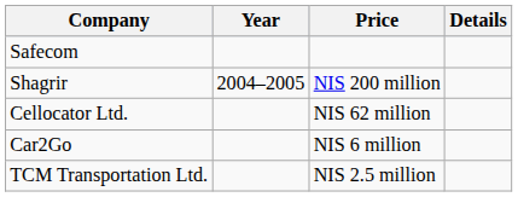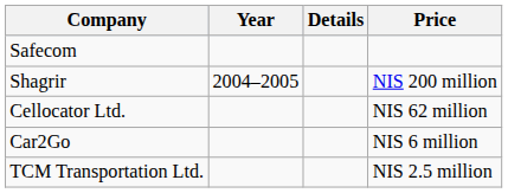 <table class="wikitable">
 <tr style="background:#b0c4de; text-align:center;">
 <th>Company</th>
 <th>Year</th>
+<th>Details</th>
 <th>Price</th>
-<th>Details</th>
 </tr>
 <tr>
 <td>Safecom</td>
 <td></td>
+<td></td>
 <td> </td>
-<td></td>
 </tr>
 <tr>
 <td>Shagrir</td>
 <td>2004–2005</td>
+<td></td>
 <td><a href='#'>NIS</a> 200 million</td>
-<td></td>
 </tr>
 <tr>
 <td>Cellocator Ltd.</td>
 <td></td>
+<td></td>
 <td>NIS 62 million</td>
-<td></td>
 </tr>
 <tr>
 <td>Car2Go</td>
 <td></td>
+<td></td>
 <td>NIS 6 million</td>
-<td></td>
 </tr>
 <tr>
 <td>TCM Transportation Ltd.</td>
 <td></td>
+<td></td>
 <td>NIS 2.5 million</td>
-<td></td>
 </tr>
 </table>
